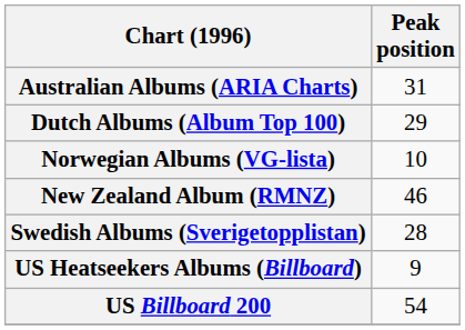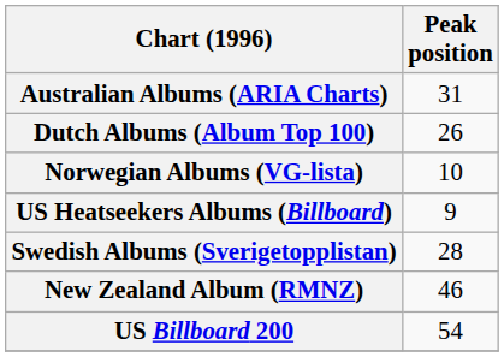 <table class="wikitable sortable plainrowheaders" style="text-align:center">
 <tr>
 <th scope="col">Chart (1996)</th>
 <th scope="col">Peak<br>position</th>
 </tr>
 <tr>
 <th scope=row>Australian Albums (<a href='#'>ARIA Charts</a>)</th>
 <td align="center">31</td>
 </tr>
 <tr>
 <th scope=row>Dutch Albums (<a href='#'>Album Top 100</a>)</th>
-<td align="center">29</td>
+<td align="center">26</td>
 </tr>
 <tr>
 <th scope=row>Norwegian Albums (<a href='#'>VG-lista</a>)</th>
 <td align="center">10</td>
 </tr>
 <tr>
-<th scope=row>New Zealand Album (<a href='#'>RMNZ</a>)</th>
-<td align="center">46</td>
+<th scope=row>US Heatseekers Albums (<em><a href='#'>Billboard</a></em>)</th>
+<td align="center">9</td>
 </tr>
 <tr>
 <th scope=row>Swedish Albums (<a href='#'>Sverigetopplistan</a>)</th>
 <td align="center">28</td>
 </tr>
 <tr>
-<th scope=row>US Heatseekers Albums (<em><a href='#'>Billboard</a></em>)</th>
-<td align="center">9</td>
+<th scope=row>New Zealand Album (<a href='#'>RMNZ</a>)</th>
+<td align="center">46</td>
 </tr>
 <tr>
 <th scope=row>US <a href='#'><em>Billboard</em> 200</a></th>
 <td align="center">54</td>
 </tr>
 <tr>
 </tr>
 </table>
